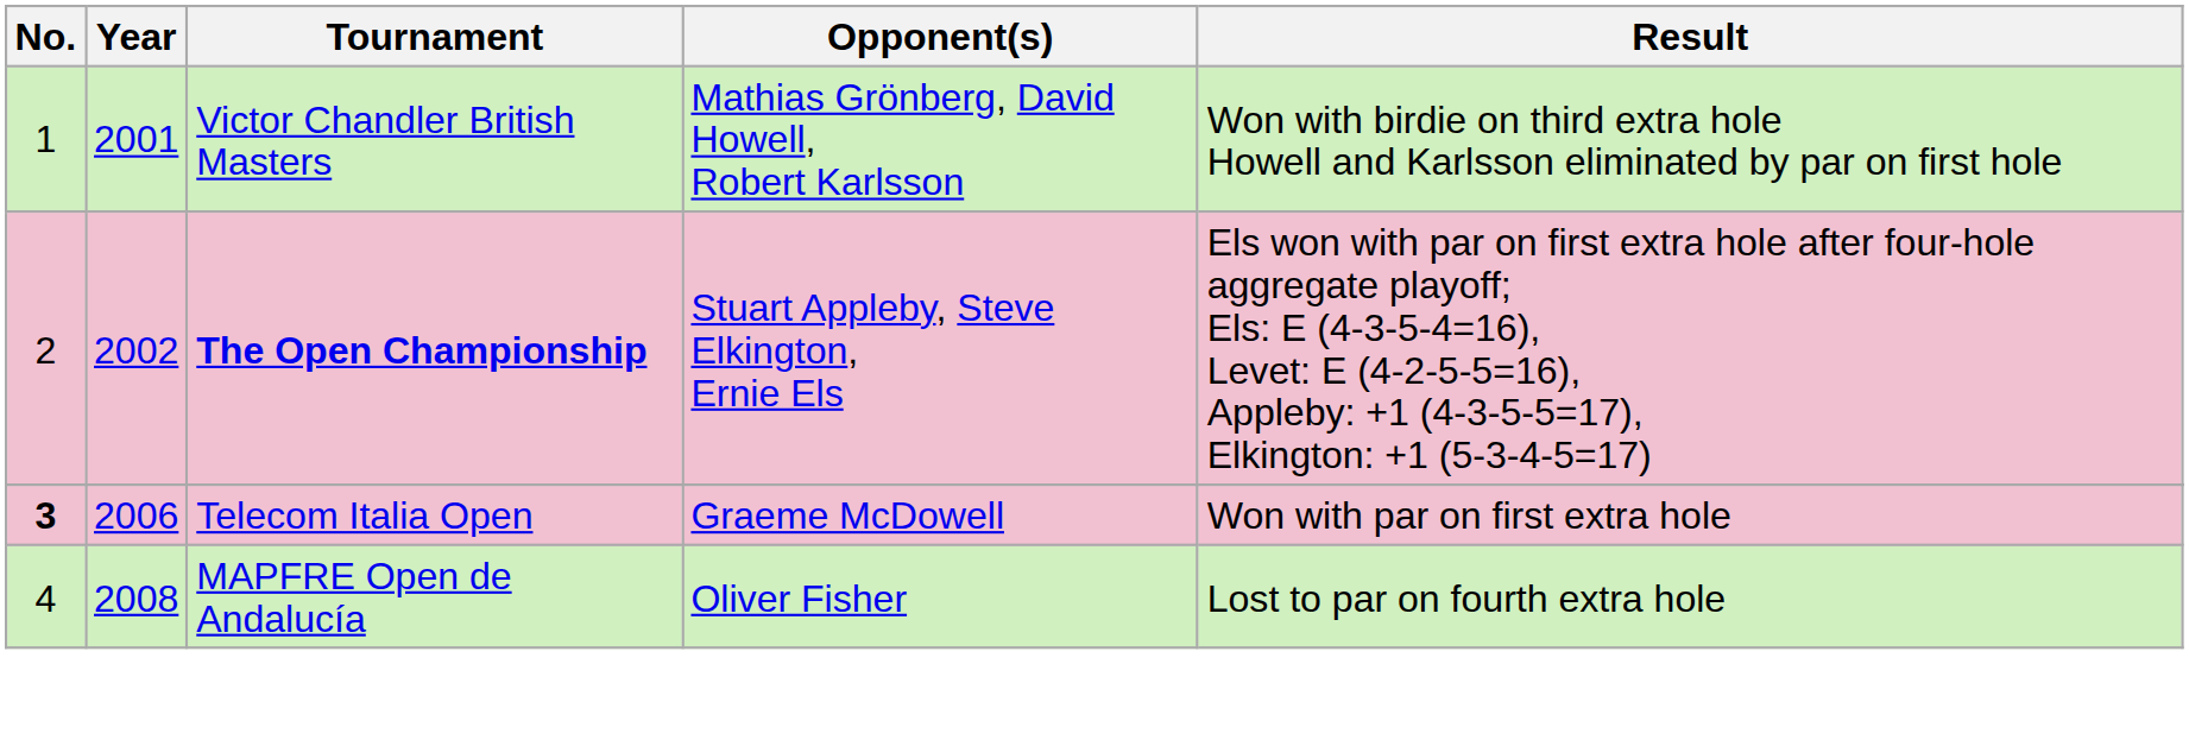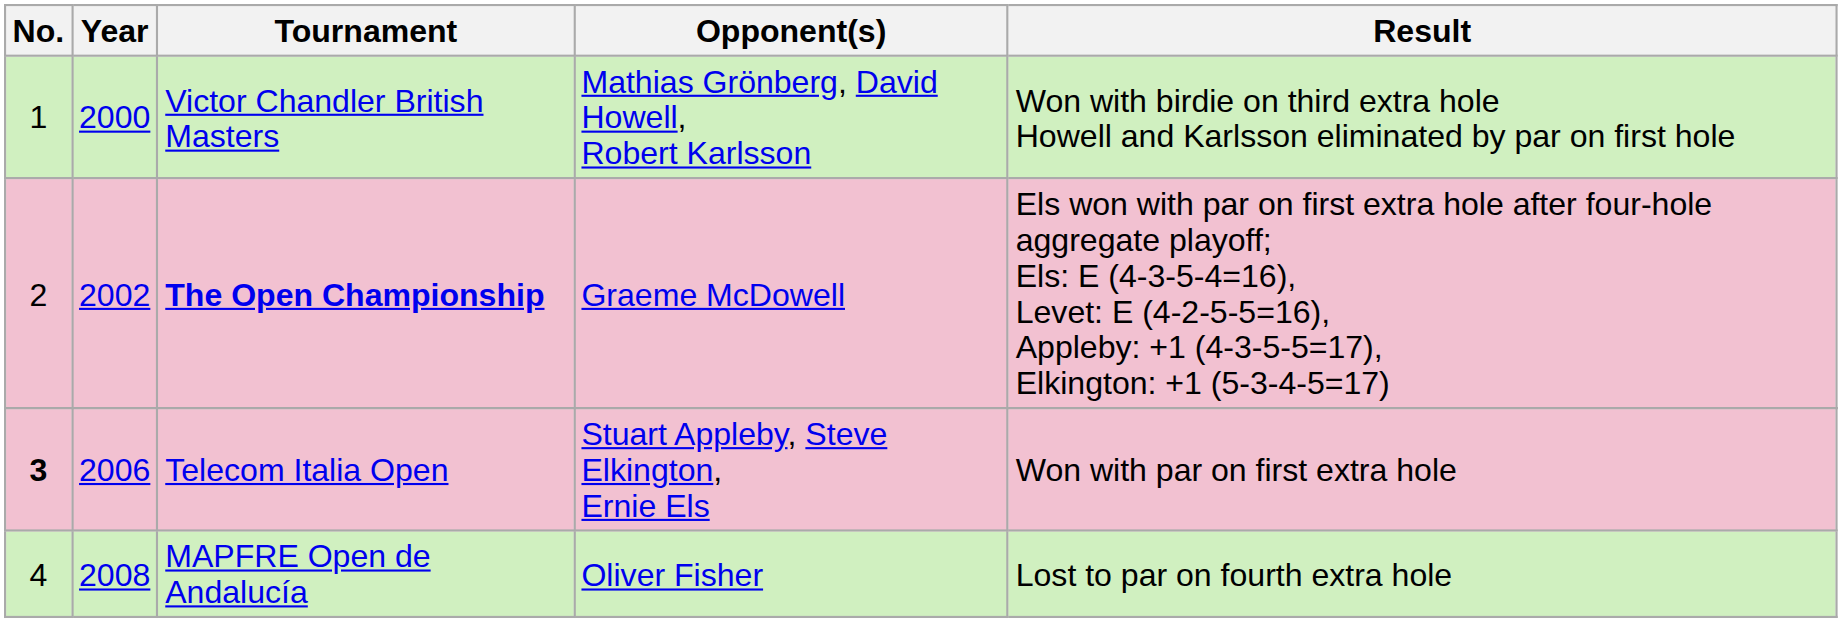 <table class="wikitable" style="font-size:95%;">
 <tr>
 <th>No.</th>
 <th>Year</th>
 <th>Tournament</th>
 <th>Opponent(s)</th>
 <th>Result</th>
 </tr>
 <tr style="background:#D0F0C0;">
 <td align=center>1</td>
-<td><a href='#'>2001</a></td>
+<td><a href='#'>2000</a></td>
 <td><a href='#'>Victor Chandler British Masters</a></td>
 <td> <a href='#'>Mathias Grönberg</a>,  <a href='#'>David Howell</a>,<br> <a href='#'>Robert Karlsson</a></td>
 <td>Won with birdie on third extra hole<br>Howell and Karlsson eliminated by par on first hole</td>
 </tr>
 <tr style="background:#F2C1D1;">
 <td align=center>2</td>
 <td><a href='#'>2002</a></td>
 <td><strong><a href='#'>The Open Championship</a></strong></td>
-<td> <a href='#'>Stuart Appleby</a>,  <a href='#'>Steve Elkington</a>,<br> <a href='#'>Ernie Els</a></td>
+<td> <a href='#'>Graeme McDowell</a></td>
 <td>Els won with par on first extra hole after four-hole aggregate playoff;<br>Els: E (4-3-5-4=16),<br>Levet: E (4-2-5-5=16),<br>Appleby: +1 (4-3-5-5=17),<br>Elkington: +1 (5-3-4-5=17)</td>
 </tr>
 <tr style="background:#D0F0C0;">
 </tr>
 <tr style="background:#F2C1D1;">
 <td align=center><strong>3</strong></td>
 <td><a href='#'>2006</a></td>
 <td><a href='#'>Telecom Italia Open</a></td>
-<td> <a href='#'>Graeme McDowell</a></td>
+<td> <a href='#'>Stuart Appleby</a>,  <a href='#'>Steve Elkington</a>,<br> <a href='#'>Ernie Els</a></td>
 <td>Won with par on first extra hole</td>
 </tr>
 <tr style="background:#D0F0C0;">
 <td align=center>4</td>
 <td><a href='#'>2008</a></td>
 <td><a href='#'>MAPFRE Open de Andalucía</a></td>
 <td> <a href='#'>Oliver Fisher</a></td>
 <td>Lost to par on fourth extra hole</td>
 </tr>
 </table>
